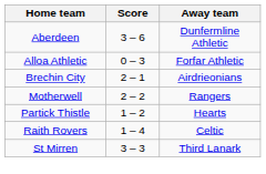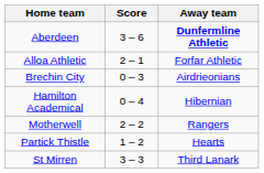 <table class="wikitable" style="text-align: center">
 <tr>
 <th width=140>Home team</th>
 <th width=70>Score</th>
 <th width=140>Away team</th>
 </tr>
 <tr>
 <td><a href='#'>Aberdeen</a></td>
 <td>3 – 6</td>
-<td><a href='#'>Dunfermline Athletic</a></td>
+<td><strong><a href='#'>Dunfermline Athletic</a></strong></td>
 </tr>
 <tr>
 <td><a href='#'>Alloa Athletic</a></td>
-<td>0 – 3</td>
+<td>2 – 1</td>
 <td><a href='#'>Forfar Athletic</a></td>
 </tr>
 <tr>
 <td><a href='#'>Brechin City</a></td>
-<td>2 – 1</td>
+<td>0 – 3</td>
 <td><a href='#'>Airdrieonians</a></td>
+</tr>
+<tr>
+<td><a href='#'>Hamilton Academical</a></td>
+<td>0 – 4</td>
+<td><a href='#'>Hibernian</a></td>
 </tr>
 <tr>
 <td><a href='#'>Motherwell</a></td>
 <td>2 – 2</td>
 <td><a href='#'>Rangers</a></td>
 </tr>
 <tr>
 <td><a href='#'>Partick Thistle</a></td>
 <td>1 – 2</td>
 <td><a href='#'>Hearts</a></td>
 </tr>
 <tr>
-<td><a href='#'>Raith Rovers</a></td>
-<td>1 – 4</td>
-<td><a href='#'>Celtic</a></td>
-</tr>
-<tr>
 <td><a href='#'>St Mirren</a></td>
 <td>3 – 3</td>
 <td><a href='#'>Third Lanark</a></td>
 </tr>
 </table>
